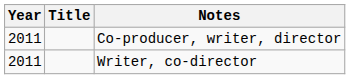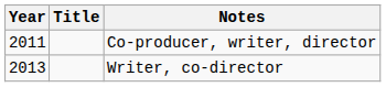 <table class="wikitable sortable">
 <tr>
 <th>Year</th>
 <th>Title</th>
 <th class="unsortable">Notes</th>
 </tr>
 <tr>
 <td>2011</td>
 <td><em></em></td>
 <td>Co-producer, writer, director</td>
 </tr>
 <tr>
-<td>2011</td>
+<td>2013</td>
 <td><em></em></td>
 <td>Writer, co-director</td>
 </tr>
 </table>
